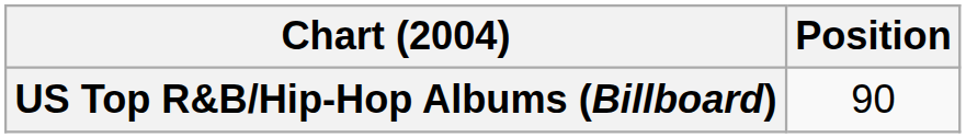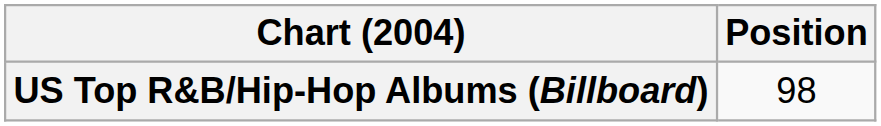 <table class="wikitable plainrowheaders">
 <tr>
 <th scope="col">Chart (2004)</th>
 <th scope="col">Position</th>
 </tr>
 <tr>
 <th scope="row">US Top R&B/Hip-Hop Albums (<em>Billboard</em>)</th>
-<td style="text-align:center;">90</td>
+<td style="text-align:center;">98</td>
 </tr>
 </table>
